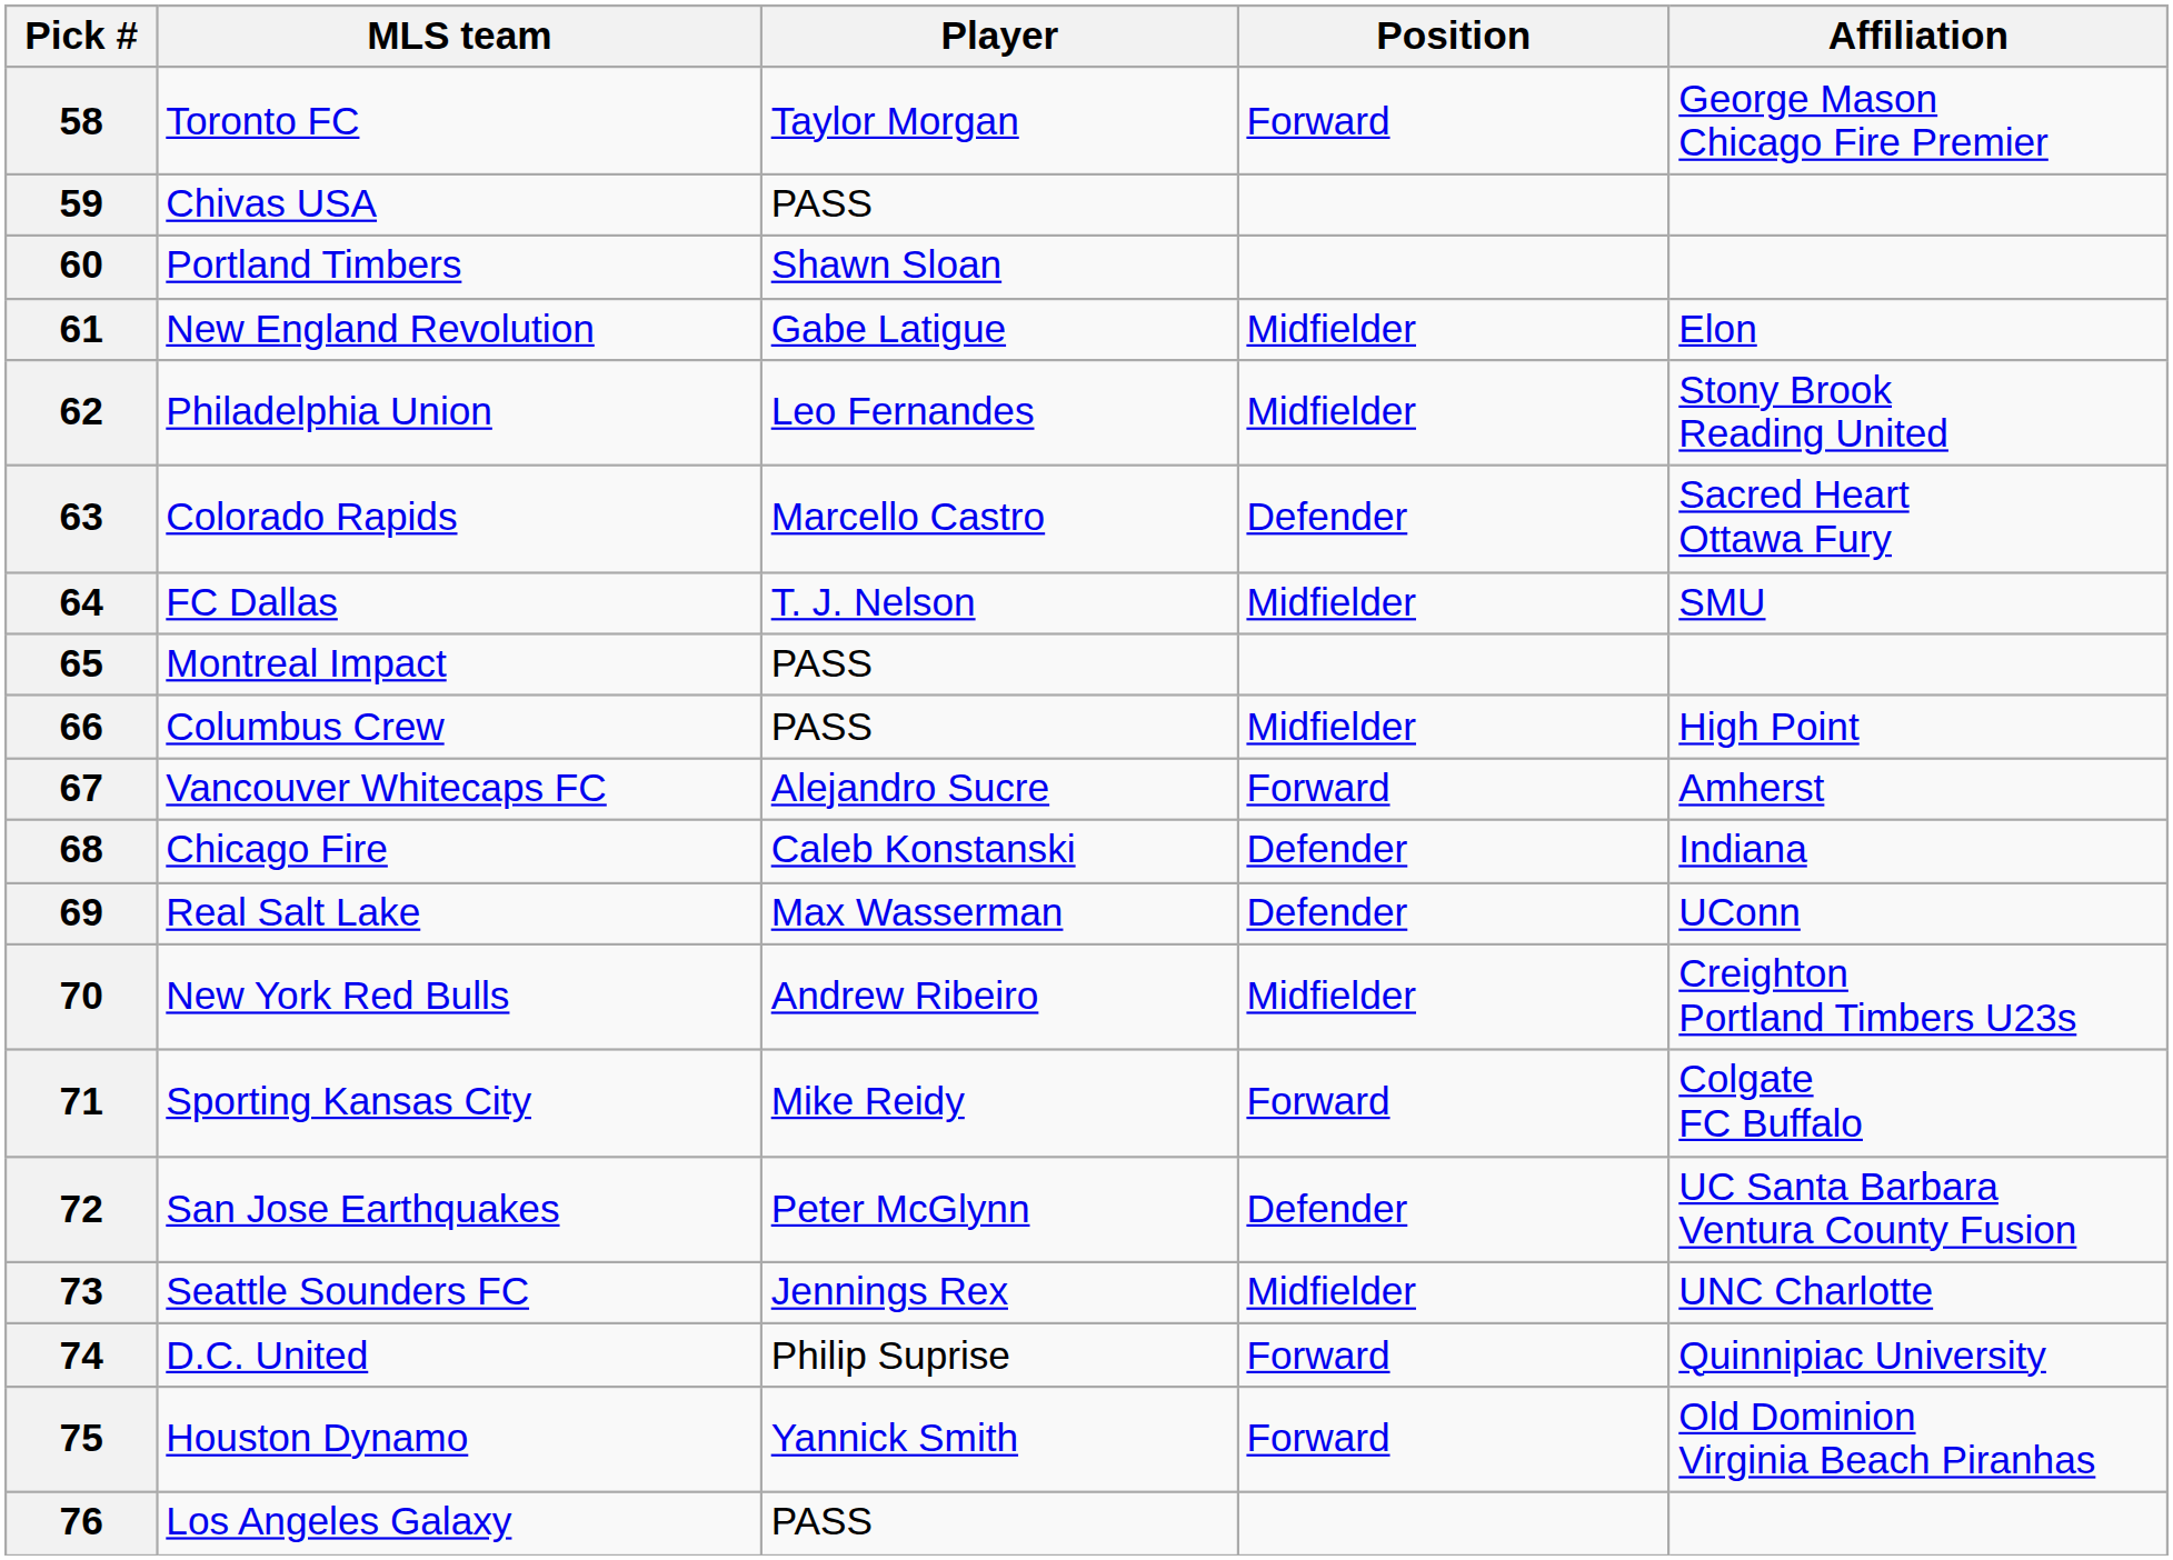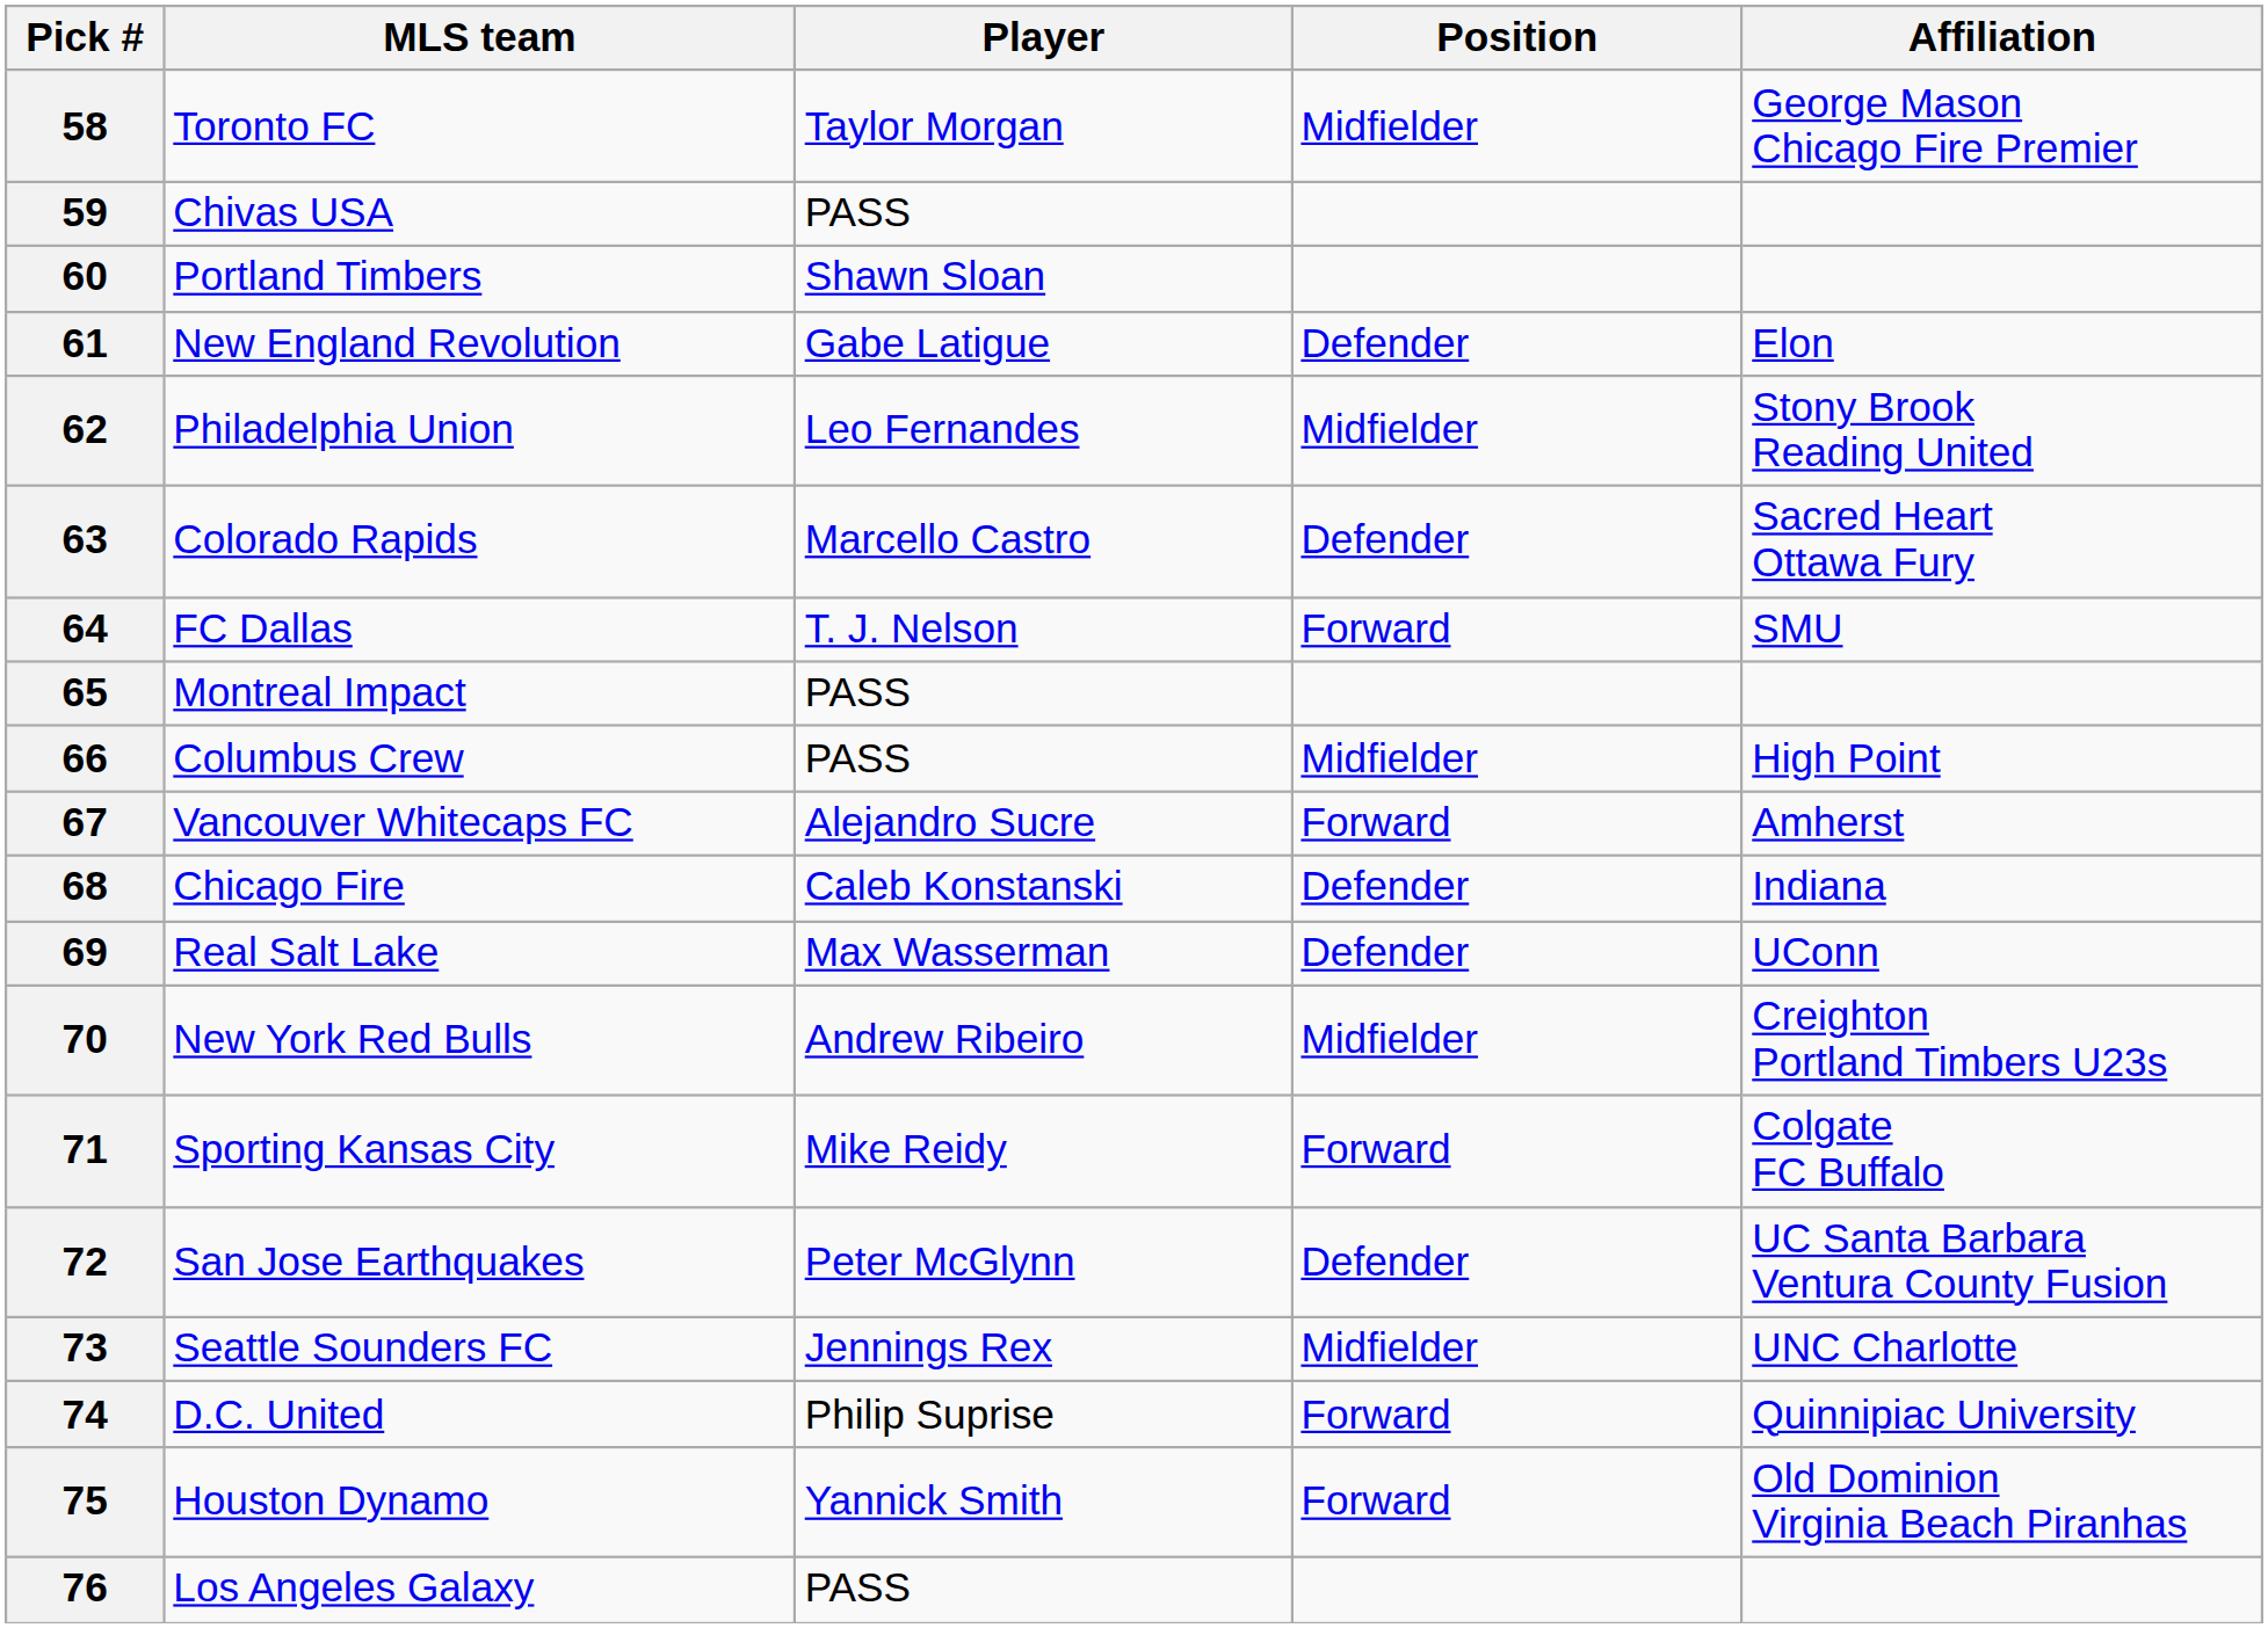 <table class="wikitable sortable" style="width:70%">
 <tr>
 <th width=7%>Pick #</th>
 <th width=28%>MLS team</th>
 <th width=22%>Player</th>
 <th width=20%>Position</th>
 <th>Affiliation</th>
 </tr>
 <tr>
 <th>58</th>
 <td><a href='#'>Toronto FC</a></td>
 <td> <a href='#'>Taylor Morgan</a></td>
-<td><a href='#'>Forward</a></td>
+<td><a href='#'>Midfielder</a></td>
 <td><a href='#'>George Mason</a><br><a href='#'>Chicago Fire Premier</a></td>
 </tr>
 <tr>
 <th>59</th>
 <td><a href='#'>Chivas USA</a></td>
 <td>PASS</td>
 <td></td>
 <td></td>
 </tr>
 <tr>
 <th>60</th>
 <td><a href='#'>Portland Timbers</a></td>
 <td> <a href='#'>Shawn Sloan</a></td>
 <td></td>
 <td></td>
 </tr>
 <tr>
 <th>61</th>
 <td><a href='#'>New England Revolution</a></td>
 <td> <a href='#'>Gabe Latigue</a></td>
-<td><a href='#'>Midfielder</a></td>
+<td><a href='#'>Defender</a></td>
 <td><a href='#'>Elon</a></td>
 </tr>
 <tr>
 <th>62</th>
 <td><a href='#'>Philadelphia Union</a></td>
 <td> <a href='#'>Leo Fernandes</a></td>
 <td><a href='#'>Midfielder</a></td>
 <td><a href='#'>Stony Brook</a><br><a href='#'>Reading United</a></td>
 </tr>
 <tr>
 <th>63</th>
 <td><a href='#'>Colorado Rapids</a></td>
 <td> <a href='#'>Marcello Castro</a></td>
 <td><a href='#'>Defender</a></td>
 <td><a href='#'>Sacred Heart</a><br><a href='#'>Ottawa Fury</a></td>
 </tr>
 <tr>
 <th>64</th>
 <td><a href='#'>FC Dallas</a></td>
 <td> <a href='#'>T. J. Nelson</a></td>
-<td><a href='#'>Midfielder</a></td>
+<td><a href='#'>Forward</a></td>
 <td><a href='#'>SMU</a></td>
 </tr>
 <tr>
 <th>65</th>
 <td><a href='#'>Montreal Impact</a></td>
 <td>PASS</td>
 <td></td>
 <td></td>
 </tr>
 <tr>
 <th>66</th>
 <td><a href='#'>Columbus Crew</a></td>
 <td>PASS</td>
 <td><a href='#'>Midfielder</a></td>
 <td><a href='#'>High Point</a></td>
 </tr>
 <tr>
 <th>67</th>
 <td><a href='#'>Vancouver Whitecaps FC</a></td>
 <td> <a href='#'>Alejandro Sucre</a></td>
 <td><a href='#'>Forward</a></td>
 <td><a href='#'>Amherst</a></td>
 </tr>
 <tr>
 <th>68</th>
 <td><a href='#'>Chicago Fire</a></td>
 <td> <a href='#'>Caleb Konstanski</a></td>
 <td><a href='#'>Defender</a></td>
 <td><a href='#'>Indiana</a></td>
 </tr>
 <tr>
 <th>69</th>
 <td><a href='#'>Real Salt Lake</a></td>
 <td> <a href='#'>Max Wasserman</a></td>
 <td><a href='#'>Defender</a></td>
 <td><a href='#'>UConn</a></td>
 </tr>
 <tr>
 <th>70</th>
 <td><a href='#'>New York Red Bulls</a></td>
 <td> <a href='#'>Andrew Ribeiro</a></td>
 <td><a href='#'>Midfielder</a></td>
 <td><a href='#'>Creighton</a><br><a href='#'>Portland Timbers U23s</a></td>
 </tr>
 <tr>
 <th>71</th>
 <td><a href='#'>Sporting Kansas City</a></td>
 <td> <a href='#'>Mike Reidy</a></td>
 <td><a href='#'>Forward</a></td>
 <td><a href='#'>Colgate</a><br><a href='#'>FC Buffalo</a></td>
 </tr>
 <tr>
 <th>72</th>
 <td><a href='#'>San Jose Earthquakes</a></td>
 <td> <a href='#'>Peter McGlynn</a></td>
 <td><a href='#'>Defender</a></td>
 <td><a href='#'>UC Santa Barbara</a><br><a href='#'>Ventura County Fusion</a></td>
 </tr>
 <tr>
 <th>73</th>
 <td><a href='#'>Seattle Sounders FC</a></td>
 <td> <a href='#'>Jennings Rex</a></td>
 <td><a href='#'>Midfielder</a></td>
 <td><a href='#'>UNC Charlotte</a></td>
 </tr>
 <tr>
 <th>74</th>
 <td><a href='#'>D.C. United</a></td>
 <td> Philip Suprise</td>
 <td><a href='#'>Forward</a></td>
 <td><a href='#'>Quinnipiac University</a></td>
 </tr>
 <tr>
 <th>75</th>
 <td><a href='#'>Houston Dynamo</a></td>
 <td> <a href='#'>Yannick Smith</a></td>
 <td><a href='#'>Forward</a></td>
 <td><a href='#'>Old Dominion</a><br><a href='#'>Virginia Beach Piranhas</a></td>
 </tr>
 <tr>
 <th>76</th>
 <td><a href='#'>Los Angeles Galaxy</a></td>
 <td>PASS</td>
 <td></td>
 <td></td>
 </tr>
 </table>
